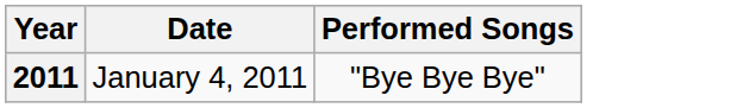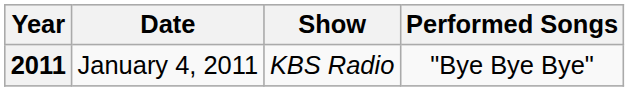 <table class="wikitable plainrowheaders" style="text-align:center">
 <tr>
 <th scope="col">Year</th>
 <th>Date</th>
+<th>Show</th>
 <th>Performed Songs</th>
 </tr>
 <tr>
 <th scope="row">2011</th>
 <td>January 4, 2011</td>
+<td><em>KBS Radio</em></td>
 <td>"Bye Bye Bye" </td>
 </tr>
 </table>
